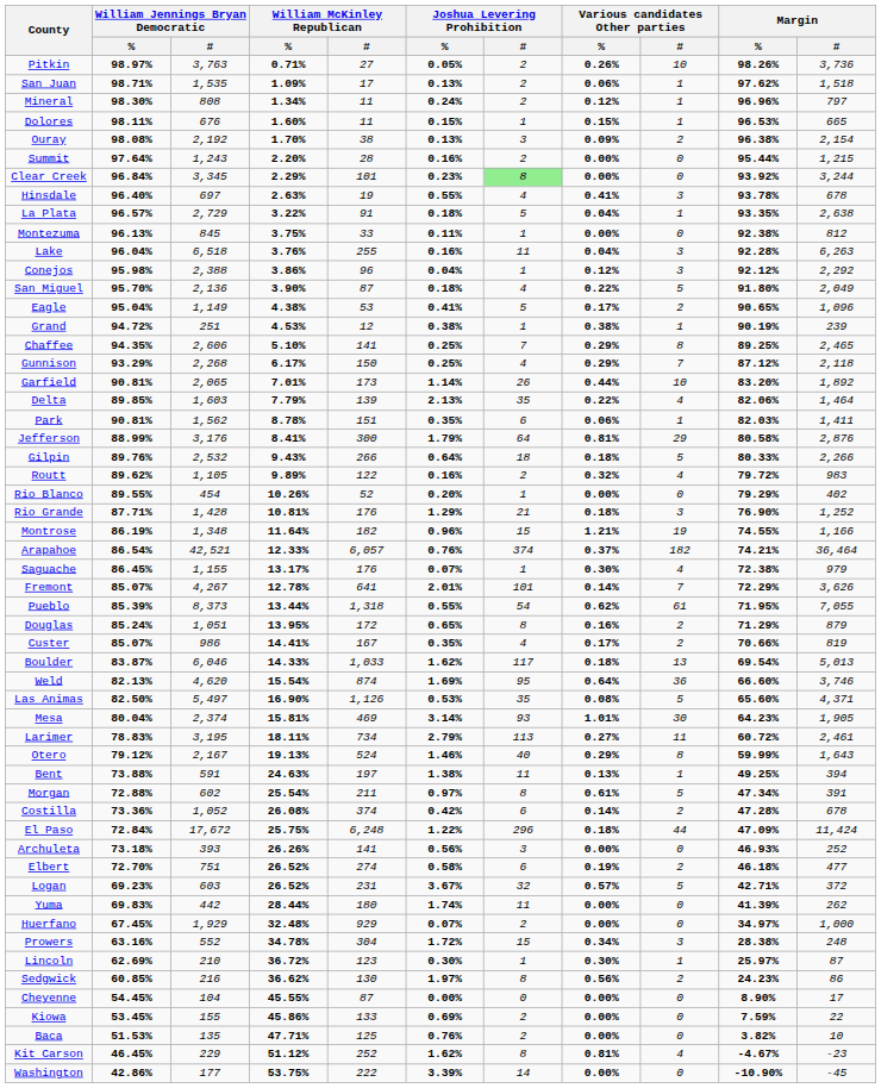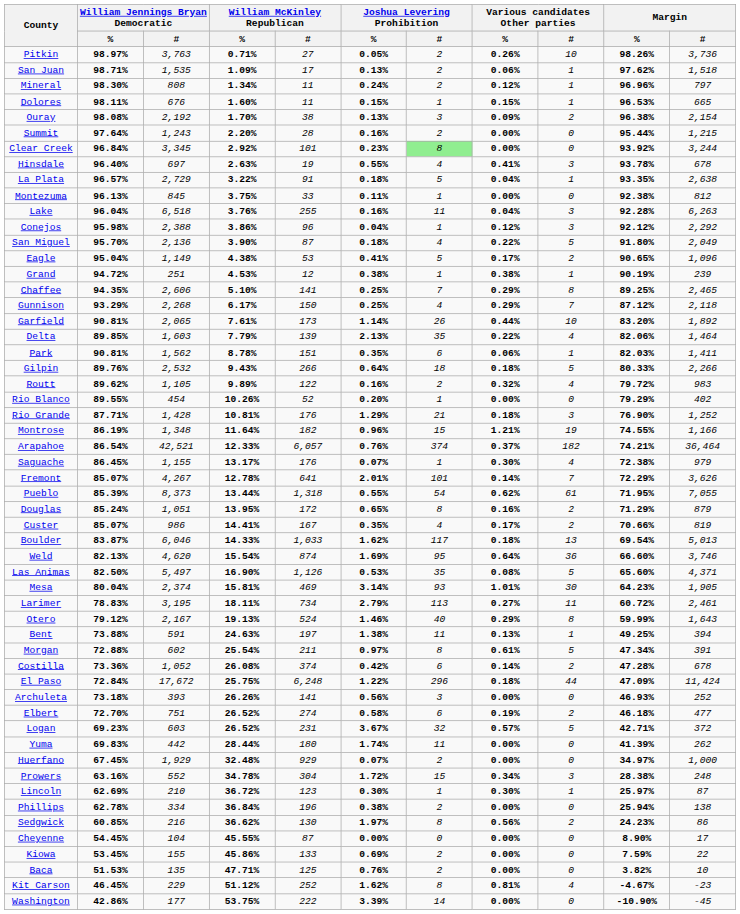 <table class="wikitable sortable" style="text-align:center">
 <tr>
 <th style="text-align:center;" rowspan="2">County</th>
 <th style="text-align:center;" colspan="2"><a href='#'>William Jennings Bryan</a><br>Democratic</th>
 <th style="text-align:center;" colspan="2"><a href='#'>William McKinley</a><br>Republican</th>
 <th style="text-align:center;" colspan="2"><a href='#'>Joshua Levering</a><br>Prohibition</th>
 <th style="text-align:center;" colspan="2">Various candidates<br>Other parties</th>
 <th style="text-align:center;" colspan="2">Margin</th>
 </tr>
 <tr bgcolor="lightgrey">
 <th style="width:9%;" data-sort-type="number">%</th>
 <th style="width:9%;" data-sort-type="number">#</th>
 <th style="width:9%;" data-sort-type="number">%</th>
 <th style="width:9%;" data-sort-type="number">#</th>
 <th style="width:9%;" data-sort-type="number">%</th>
 <th style="width:9%;" data-sort-type="number">#</th>
 <th style="width:9%;" data-sort-type="number">%</th>
 <th style="width:9%;" data-sort-type="number">#</th>
 <th style="width:9%;" data-sort-type="number">%</th>
 <th style="width:9%;" data-sort-type="number">#</th>
 </tr>
 <tr>
 <td><a href='#'>Pitkin</a></td>
 <td><strong>98.97%</strong></td>
 <td><em>3,763</em></td>
 <td><strong>0.71%</strong></td>
 <td><em>27</em></td>
 <td><strong>0.05%</strong></td>
 <td><em>2</em></td>
 <td><strong>0.26%</strong></td>
 <td><em>10</em></td>
 <td><strong>98.26%</strong></td>
 <td><em>3,736</em></td>
 </tr>
 <tr>
 <td><a href='#'>San Juan</a></td>
 <td><strong>98.71%</strong></td>
 <td><em>1,535</em></td>
 <td><strong>1.09%</strong></td>
 <td><em>17</em></td>
 <td><strong>0.13%</strong></td>
 <td><em>2</em></td>
 <td><strong>0.06%</strong></td>
 <td><em>1</em></td>
 <td><strong>97.62%</strong></td>
 <td><em>1,518</em></td>
 </tr>
 <tr>
 <td><a href='#'>Mineral</a></td>
 <td><strong>98.30%</strong></td>
 <td><em>808</em></td>
 <td><strong>1.34%</strong></td>
 <td><em>11</em></td>
 <td><strong>0.24%</strong></td>
 <td><em>2</em></td>
 <td><strong>0.12%</strong></td>
 <td><em>1</em></td>
 <td><strong>96.96%</strong></td>
 <td><em>797</em></td>
 </tr>
 <tr>
 <td><a href='#'>Dolores</a></td>
 <td><strong>98.11%</strong></td>
 <td><em>676</em></td>
 <td><strong>1.60%</strong></td>
 <td><em>11</em></td>
 <td><strong>0.15%</strong></td>
 <td><em>1</em></td>
 <td><strong>0.15%</strong></td>
 <td><em>1</em></td>
 <td><strong>96.53%</strong></td>
 <td><em>665</em></td>
 </tr>
 <tr>
 <td><a href='#'>Ouray</a></td>
 <td><strong>98.08%</strong></td>
 <td><em>2,192</em></td>
 <td><strong>1.70%</strong></td>
 <td><em>38</em></td>
 <td><strong>0.13%</strong></td>
 <td><em>3</em></td>
 <td><strong>0.09%</strong></td>
 <td><em>2</em></td>
 <td><strong>96.38%</strong></td>
 <td><em>2,154</em></td>
 </tr>
 <tr>
 <td><a href='#'>Summit</a></td>
 <td><strong>97.64%</strong></td>
 <td><em>1,243</em></td>
 <td><strong>2.20%</strong></td>
 <td><em>28</em></td>
 <td><strong>0.16%</strong></td>
 <td><em>2</em></td>
 <td><strong>0.00%</strong></td>
 <td><em>0</em></td>
 <td><strong>95.44%</strong></td>
 <td><em>1,215</em></td>
 </tr>
 <tr>
 <td><a href='#'>Clear Creek</a></td>
 <td><strong>96.84%</strong></td>
 <td><em>3,345</em></td>
-<td><strong>2.29%</strong></td>
+<td><strong>2.92%</strong></td>
 <td><em>101</em></td>
 <td><strong>0.23%</strong></td>
 <td style="background: lightgreen;"><em>8</em></td>
 <td><strong>0.00%</strong></td>
 <td><em>0</em></td>
 <td><strong>93.92%</strong></td>
 <td><em>3,244</em></td>
 </tr>
 <tr>
 <td><a href='#'>Hinsdale</a></td>
 <td><strong>96.40%</strong></td>
 <td><em>697</em></td>
 <td><strong>2.63%</strong></td>
 <td><em>19</em></td>
 <td><strong>0.55%</strong></td>
 <td><em>4</em></td>
 <td><strong>0.41%</strong></td>
 <td><em>3</em></td>
 <td><strong>93.78%</strong></td>
 <td><em>678</em></td>
 </tr>
 <tr>
 <td><a href='#'>La Plata</a></td>
 <td><strong>96.57%</strong></td>
 <td><em>2,729</em></td>
 <td><strong>3.22%</strong></td>
 <td><em>91</em></td>
 <td><strong>0.18%</strong></td>
 <td><em>5</em></td>
 <td><strong>0.04%</strong></td>
 <td><em>1</em></td>
 <td><strong>93.35%</strong></td>
 <td><em>2,638</em></td>
 </tr>
 <tr>
 <td><a href='#'>Montezuma</a></td>
 <td><strong>96.13%</strong></td>
 <td><em>845</em></td>
 <td><strong>3.75%</strong></td>
 <td><em>33</em></td>
 <td><strong>0.11%</strong></td>
 <td><em>1</em></td>
 <td><strong>0.00%</strong></td>
 <td><em>0</em></td>
 <td><strong>92.38%</strong></td>
 <td><em>812</em></td>
 </tr>
 <tr>
 <td><a href='#'>Lake</a></td>
 <td><strong>96.04%</strong></td>
 <td><em>6,518</em></td>
 <td><strong>3.76%</strong></td>
 <td><em>255</em></td>
 <td><strong>0.16%</strong></td>
 <td><em>11</em></td>
 <td><strong>0.04%</strong></td>
 <td><em>3</em></td>
 <td><strong>92.28%</strong></td>
 <td><em>6,263</em></td>
 </tr>
 <tr>
 <td><a href='#'>Conejos</a></td>
 <td><strong>95.98%</strong></td>
 <td><em>2,388</em></td>
 <td><strong>3.86%</strong></td>
 <td><em>96</em></td>
 <td><strong>0.04%</strong></td>
 <td><em>1</em></td>
 <td><strong>0.12%</strong></td>
 <td><em>3</em></td>
 <td><strong>92.12%</strong></td>
 <td><em>2,292</em></td>
 </tr>
 <tr>
 <td><a href='#'>San Miguel</a></td>
 <td><strong>95.70%</strong></td>
 <td><em>2,136</em></td>
 <td><strong>3.90%</strong></td>
 <td><em>87</em></td>
 <td><strong>0.18%</strong></td>
 <td><em>4</em></td>
 <td><strong>0.22%</strong></td>
 <td><em>5</em></td>
 <td><strong>91.80%</strong></td>
 <td><em>2,049</em></td>
 </tr>
 <tr>
 <td><a href='#'>Eagle</a></td>
 <td><strong>95.04%</strong></td>
 <td><em>1,149</em></td>
 <td><strong>4.38%</strong></td>
 <td><em>53</em></td>
 <td><strong>0.41%</strong></td>
 <td><em>5</em></td>
 <td><strong>0.17%</strong></td>
 <td><em>2</em></td>
 <td><strong>90.65%</strong></td>
 <td><em>1,096</em></td>
 </tr>
 <tr>
 <td><a href='#'>Grand</a></td>
 <td><strong>94.72%</strong></td>
 <td><em>251</em></td>
 <td><strong>4.53%</strong></td>
 <td><em>12</em></td>
 <td><strong>0.38%</strong></td>
 <td><em>1</em></td>
 <td><strong>0.38%</strong></td>
 <td><em>1</em></td>
 <td><strong>90.19%</strong></td>
 <td><em>239</em></td>
 </tr>
 <tr>
 <td><a href='#'>Chaffee</a></td>
 <td><strong>94.35%</strong></td>
 <td><em>2,606</em></td>
 <td><strong>5.10%</strong></td>
 <td><em>141</em></td>
 <td><strong>0.25%</strong></td>
 <td><em>7</em></td>
 <td><strong>0.29%</strong></td>
 <td><em>8</em></td>
 <td><strong>89.25%</strong></td>
 <td><em>2,465</em></td>
 </tr>
 <tr>
 <td><a href='#'>Gunnison</a></td>
 <td><strong>93.29%</strong></td>
 <td><em>2,268</em></td>
 <td><strong>6.17%</strong></td>
 <td><em>150</em></td>
 <td><strong>0.25%</strong></td>
 <td><em>4</em></td>
 <td><strong>0.29%</strong></td>
 <td><em>7</em></td>
 <td><strong>87.12%</strong></td>
 <td><em>2,118</em></td>
 </tr>
 <tr>
 <td><a href='#'>Garfield</a></td>
 <td><strong>90.81%</strong></td>
 <td><em>2,065</em></td>
-<td><strong>7.01%</strong></td>
+<td><strong>7.61%</strong></td>
 <td><em>173</em></td>
 <td><strong>1.14%</strong></td>
 <td><em>26</em></td>
 <td><strong>0.44%</strong></td>
 <td><em>10</em></td>
 <td><strong>83.20%</strong></td>
 <td><em>1,892</em></td>
 </tr>
 <tr>
 <td><a href='#'>Delta</a></td>
 <td><strong>89.85%</strong></td>
 <td><em>1,603</em></td>
 <td><strong>7.79%</strong></td>
 <td><em>139</em></td>
 <td><strong>2.13%</strong></td>
 <td><em>35</em></td>
 <td><strong>0.22%</strong></td>
 <td><em>4</em></td>
 <td><strong>82.06%</strong></td>
 <td><em>1,464</em></td>
 </tr>
 <tr>
 <td><a href='#'>Park</a></td>
 <td><strong>90.81%</strong></td>
 <td><em>1,562</em></td>
 <td><strong>8.78%</strong></td>
 <td><em>151</em></td>
 <td><strong>0.35%</strong></td>
 <td><em>6</em></td>
 <td><strong>0.06%</strong></td>
 <td><em>1</em></td>
 <td><strong>82.03%</strong></td>
 <td><em>1,411</em></td>
-</tr>
-<tr>
-<td><a href='#'>Jefferson</a></td>
-<td><strong>88.99%</strong></td>
-<td><em>3,176</em></td>
-<td><strong>8.41%</strong></td>
-<td><em>300</em></td>
-<td><strong>1.79%</strong></td>
-<td><em>64</em></td>
-<td><strong>0.81%</strong></td>
-<td><em>29</em></td>
-<td><strong>80.58%</strong></td>
-<td><em>2,876</em></td>
 </tr>
 <tr>
 <td><a href='#'>Gilpin</a></td>
 <td><strong>89.76%</strong></td>
 <td><em>2,532</em></td>
 <td><strong>9.43%</strong></td>
 <td><em>266</em></td>
 <td><strong>0.64%</strong></td>
 <td><em>18</em></td>
 <td><strong>0.18%</strong></td>
 <td><em>5</em></td>
 <td><strong>80.33%</strong></td>
 <td><em>2,266</em></td>
 </tr>
 <tr>
 <td><a href='#'>Routt</a></td>
 <td><strong>89.62%</strong></td>
 <td><em>1,105</em></td>
 <td><strong>9.89%</strong></td>
 <td><em>122</em></td>
 <td><strong>0.16%</strong></td>
 <td><em>2</em></td>
 <td><strong>0.32%</strong></td>
 <td><em>4</em></td>
 <td><strong>79.72%</strong></td>
 <td><em>983</em></td>
 </tr>
 <tr>
 <td><a href='#'>Rio Blanco</a></td>
 <td><strong>89.55%</strong></td>
 <td><em>454</em></td>
 <td><strong>10.26%</strong></td>
 <td><em>52</em></td>
 <td><strong>0.20%</strong></td>
 <td><em>1</em></td>
 <td><strong>0.00%</strong></td>
 <td><em>0</em></td>
 <td><strong>79.29%</strong></td>
 <td><em>402</em></td>
 </tr>
 <tr>
 <td><a href='#'>Rio Grande</a></td>
 <td><strong>87.71%</strong></td>
 <td><em>1,428</em></td>
 <td><strong>10.81%</strong></td>
 <td><em>176</em></td>
 <td><strong>1.29%</strong></td>
 <td><em>21</em></td>
 <td><strong>0.18%</strong></td>
 <td><em>3</em></td>
 <td><strong>76.90%</strong></td>
 <td><em>1,252</em></td>
 </tr>
 <tr>
 <td><a href='#'>Montrose</a></td>
 <td><strong>86.19%</strong></td>
 <td><em>1,348</em></td>
 <td><strong>11.64%</strong></td>
 <td><em>182</em></td>
 <td><strong>0.96%</strong></td>
 <td><em>15</em></td>
 <td><strong>1.21%</strong></td>
 <td><em>19</em></td>
 <td><strong>74.55%</strong></td>
 <td><em>1,166</em></td>
 </tr>
 <tr>
 <td><a href='#'>Arapahoe</a></td>
 <td><strong>86.54%</strong></td>
 <td><em>42,521</em></td>
 <td><strong>12.33%</strong></td>
 <td><em>6,057</em></td>
 <td><strong>0.76%</strong></td>
 <td><em>374</em></td>
 <td><strong>0.37%</strong></td>
 <td><em>182</em></td>
 <td><strong>74.21%</strong></td>
 <td><em>36,464</em></td>
 </tr>
 <tr>
 <td><a href='#'>Saguache</a></td>
 <td><strong>86.45%</strong></td>
 <td><em>1,155</em></td>
 <td><strong>13.17%</strong></td>
 <td><em>176</em></td>
 <td><strong>0.07%</strong></td>
 <td><em>1</em></td>
 <td><strong>0.30%</strong></td>
 <td><em>4</em></td>
 <td><strong>72.38%</strong></td>
 <td><em>979</em></td>
 </tr>
 <tr>
 <td><a href='#'>Fremont</a></td>
 <td><strong>85.07%</strong></td>
 <td><em>4,267</em></td>
 <td><strong>12.78%</strong></td>
 <td><em>641</em></td>
 <td><strong>2.01%</strong></td>
 <td><em>101</em></td>
 <td><strong>0.14%</strong></td>
 <td><em>7</em></td>
 <td><strong>72.29%</strong></td>
 <td><em>3,626</em></td>
 </tr>
 <tr>
 <td><a href='#'>Pueblo</a></td>
 <td><strong>85.39%</strong></td>
 <td><em>8,373</em></td>
 <td><strong>13.44%</strong></td>
 <td><em>1,318</em></td>
 <td><strong>0.55%</strong></td>
 <td><em>54</em></td>
 <td><strong>0.62%</strong></td>
 <td><em>61</em></td>
 <td><strong>71.95%</strong></td>
 <td><em>7,055</em></td>
 </tr>
 <tr>
 <td><a href='#'>Douglas</a></td>
 <td><strong>85.24%</strong></td>
 <td><em>1,051</em></td>
 <td><strong>13.95%</strong></td>
 <td><em>172</em></td>
 <td><strong>0.65%</strong></td>
 <td><em>8</em></td>
 <td><strong>0.16%</strong></td>
 <td><em>2</em></td>
 <td><strong>71.29%</strong></td>
 <td><em>879</em></td>
 </tr>
 <tr>
 <td><a href='#'>Custer</a></td>
 <td><strong>85.07%</strong></td>
 <td><em>986</em></td>
 <td><strong>14.41%</strong></td>
 <td><em>167</em></td>
 <td><strong>0.35%</strong></td>
 <td><em>4</em></td>
 <td><strong>0.17%</strong></td>
 <td><em>2</em></td>
 <td><strong>70.66%</strong></td>
 <td><em>819</em></td>
 </tr>
 <tr>
 <td><a href='#'>Boulder</a></td>
 <td><strong>83.87%</strong></td>
 <td><em>6,046</em></td>
 <td><strong>14.33%</strong></td>
 <td><em>1,033</em></td>
 <td><strong>1.62%</strong></td>
 <td><em>117</em></td>
 <td><strong>0.18%</strong></td>
 <td><em>13</em></td>
 <td><strong>69.54%</strong></td>
 <td><em>5,013</em></td>
 </tr>
 <tr>
 <td><a href='#'>Weld</a></td>
 <td><strong>82.13%</strong></td>
 <td><em>4,620</em></td>
 <td><strong>15.54%</strong></td>
 <td><em>874</em></td>
 <td><strong>1.69%</strong></td>
 <td><em>95</em></td>
 <td><strong>0.64%</strong></td>
 <td><em>36</em></td>
 <td><strong>66.60%</strong></td>
 <td><em>3,746</em></td>
 </tr>
 <tr>
 <td><a href='#'>Las Animas</a></td>
 <td><strong>82.50%</strong></td>
 <td><em>5,497</em></td>
 <td><strong>16.90%</strong></td>
 <td><em>1,126</em></td>
 <td><strong>0.53%</strong></td>
 <td><em>35</em></td>
 <td><strong>0.08%</strong></td>
 <td><em>5</em></td>
 <td><strong>65.60%</strong></td>
 <td><em>4,371</em></td>
 </tr>
 <tr>
 <td><a href='#'>Mesa</a></td>
 <td><strong>80.04%</strong></td>
 <td><em>2,374</em></td>
 <td><strong>15.81%</strong></td>
 <td><em>469</em></td>
 <td><strong>3.14%</strong></td>
 <td><em>93</em></td>
 <td><strong>1.01%</strong></td>
 <td><em>30</em></td>
 <td><strong>64.23%</strong></td>
 <td><em>1,905</em></td>
 </tr>
 <tr>
 <td><a href='#'>Larimer</a></td>
 <td><strong>78.83%</strong></td>
 <td><em>3,195</em></td>
 <td><strong>18.11%</strong></td>
 <td><em>734</em></td>
 <td><strong>2.79%</strong></td>
 <td><em>113</em></td>
 <td><strong>0.27%</strong></td>
 <td><em>11</em></td>
 <td><strong>60.72%</strong></td>
 <td><em>2,461</em></td>
 </tr>
 <tr>
 <td><a href='#'>Otero</a></td>
 <td><strong>79.12%</strong></td>
 <td><em>2,167</em></td>
 <td><strong>19.13%</strong></td>
 <td><em>524</em></td>
 <td><strong>1.46%</strong></td>
 <td><em>40</em></td>
 <td><strong>0.29%</strong></td>
 <td><em>8</em></td>
 <td><strong>59.99%</strong></td>
 <td><em>1,643</em></td>
 </tr>
 <tr>
 <td><a href='#'>Bent</a></td>
 <td><strong>73.88%</strong></td>
 <td><em>591</em></td>
 <td><strong>24.63%</strong></td>
 <td><em>197</em></td>
 <td><strong>1.38%</strong></td>
 <td><em>11</em></td>
 <td><strong>0.13%</strong></td>
 <td><em>1</em></td>
 <td><strong>49.25%</strong></td>
 <td><em>394</em></td>
 </tr>
 <tr>
 <td><a href='#'>Morgan</a></td>
 <td><strong>72.88%</strong></td>
 <td><em>602</em></td>
 <td><strong>25.54%</strong></td>
 <td><em>211</em></td>
 <td><strong>0.97%</strong></td>
 <td><em>8</em></td>
 <td><strong>0.61%</strong></td>
 <td><em>5</em></td>
 <td><strong>47.34%</strong></td>
 <td><em>391</em></td>
 </tr>
 <tr>
 <td><a href='#'>Costilla</a></td>
 <td><strong>73.36%</strong></td>
 <td><em>1,052</em></td>
 <td><strong>26.08%</strong></td>
 <td><em>374</em></td>
 <td><strong>0.42%</strong></td>
 <td><em>6</em></td>
 <td><strong>0.14%</strong></td>
 <td><em>2</em></td>
 <td><strong>47.28%</strong></td>
 <td><em>678</em></td>
 </tr>
 <tr>
 <td><a href='#'>El Paso</a></td>
 <td><strong>72.84%</strong></td>
 <td><em>17,672</em></td>
 <td><strong>25.75%</strong></td>
 <td><em>6,248</em></td>
 <td><strong>1.22%</strong></td>
 <td><em>296</em></td>
 <td><strong>0.18%</strong></td>
 <td><em>44</em></td>
 <td><strong>47.09%</strong></td>
 <td><em>11,424</em></td>
 </tr>
 <tr>
 <td><a href='#'>Archuleta</a></td>
 <td><strong>73.18%</strong></td>
 <td><em>393</em></td>
 <td><strong>26.26%</strong></td>
 <td><em>141</em></td>
 <td><strong>0.56%</strong></td>
 <td><em>3</em></td>
 <td><strong>0.00%</strong></td>
 <td><em>0</em></td>
 <td><strong>46.93%</strong></td>
 <td><em>252</em></td>
 </tr>
 <tr>
 <td><a href='#'>Elbert</a></td>
 <td><strong>72.70%</strong></td>
 <td><em>751</em></td>
 <td><strong>26.52%</strong></td>
 <td><em>274</em></td>
 <td><strong>0.58%</strong></td>
 <td><em>6</em></td>
 <td><strong>0.19%</strong></td>
 <td><em>2</em></td>
 <td><strong>46.18%</strong></td>
 <td><em>477</em></td>
 </tr>
 <tr>
 <td><a href='#'>Logan</a></td>
 <td><strong>69.23%</strong></td>
 <td><em>603</em></td>
 <td><strong>26.52%</strong></td>
 <td><em>231</em></td>
 <td><strong>3.67%</strong></td>
 <td><em>32</em></td>
 <td><strong>0.57%</strong></td>
 <td><em>5</em></td>
 <td><strong>42.71%</strong></td>
 <td><em>372</em></td>
 </tr>
 <tr>
 <td><a href='#'>Yuma</a></td>
 <td><strong>69.83%</strong></td>
 <td><em>442</em></td>
 <td><strong>28.44%</strong></td>
 <td><em>180</em></td>
 <td><strong>1.74%</strong></td>
 <td><em>11</em></td>
 <td><strong>0.00%</strong></td>
 <td><em>0</em></td>
 <td><strong>41.39%</strong></td>
 <td><em>262</em></td>
 </tr>
 <tr>
 <td><a href='#'>Huerfano</a></td>
 <td><strong>67.45%</strong></td>
 <td><em>1,929</em></td>
 <td><strong>32.48%</strong></td>
 <td><em>929</em></td>
 <td><strong>0.07%</strong></td>
 <td><em>2</em></td>
 <td><strong>0.00%</strong></td>
 <td><em>0</em></td>
 <td><strong>34.97%</strong></td>
 <td><em>1,000</em></td>
 </tr>
 <tr>
 <td><a href='#'>Prowers</a></td>
 <td><strong>63.16%</strong></td>
 <td><em>552</em></td>
 <td><strong>34.78%</strong></td>
 <td><em>304</em></td>
 <td><strong>1.72%</strong></td>
 <td><em>15</em></td>
 <td><strong>0.34%</strong></td>
 <td><em>3</em></td>
 <td><strong>28.38%</strong></td>
 <td><em>248</em></td>
 </tr>
 <tr>
 <td><a href='#'>Lincoln</a></td>
 <td><strong>62.69%</strong></td>
 <td><em>210</em></td>
 <td><strong>36.72%</strong></td>
 <td><em>123</em></td>
 <td><strong>0.30%</strong></td>
 <td><em>1</em></td>
 <td><strong>0.30%</strong></td>
 <td><em>1</em></td>
 <td><strong>25.97%</strong></td>
 <td><em>87</em></td>
 </tr>
 <tr>
+<td><a href='#'>Phillips</a></td>
+<td><strong>62.78%</strong></td>
+<td><em>334</em></td>
+<td><strong>36.84%</strong></td>
+<td><em>196</em></td>
+<td><strong>0.38%</strong></td>
+<td><em>2</em></td>
+<td><strong>0.00%</strong></td>
+<td><em>0</em></td>
+<td><strong>25.94%</strong></td>
+<td><em>138</em></td>
+</tr>
+<tr>
 <td><a href='#'>Sedgwick</a></td>
 <td><strong>60.85%</strong></td>
 <td><em>216</em></td>
 <td><strong>36.62%</strong></td>
 <td><em>130</em></td>
 <td><strong>1.97%</strong></td>
 <td><em>8</em></td>
 <td><strong>0.56%</strong></td>
 <td><em>2</em></td>
 <td><strong>24.23%</strong></td>
 <td><em>86</em></td>
 </tr>
 <tr>
 <td><a href='#'>Cheyenne</a></td>
 <td><strong>54.45%</strong></td>
 <td><em>104</em></td>
 <td><strong>45.55%</strong></td>
 <td><em>87</em></td>
 <td><strong>0.00%</strong></td>
 <td><em>0</em></td>
 <td><strong>0.00%</strong></td>
 <td><em>0</em></td>
 <td><strong>8.90%</strong></td>
 <td><em>17</em></td>
 </tr>
 <tr>
 <td><a href='#'>Kiowa</a></td>
 <td><strong>53.45%</strong></td>
 <td><em>155</em></td>
 <td><strong>45.86%</strong></td>
 <td><em>133</em></td>
 <td><strong>0.69%</strong></td>
 <td><em>2</em></td>
 <td><strong>0.00%</strong></td>
 <td><em>0</em></td>
 <td><strong>7.59%</strong></td>
 <td><em>22</em></td>
 </tr>
 <tr>
 <td><a href='#'>Baca</a></td>
 <td><strong>51.53%</strong></td>
 <td><em>135</em></td>
 <td><strong>47.71%</strong></td>
 <td><em>125</em></td>
 <td><strong>0.76%</strong></td>
 <td><em>2</em></td>
 <td><strong>0.00%</strong></td>
 <td><em>0</em></td>
 <td><strong>3.82%</strong></td>
 <td><em>10</em></td>
 </tr>
 <tr>
 <td><a href='#'>Kit Carson</a></td>
 <td><strong>46.45%</strong></td>
 <td><em>229</em></td>
 <td><strong>51.12%</strong></td>
 <td><em>252</em></td>
 <td><strong>1.62%</strong></td>
 <td><em>8</em></td>
 <td><strong>0.81%</strong></td>
 <td><em>4</em></td>
 <td><strong>-4.67%</strong></td>
 <td><em>-23</em></td>
 </tr>
 <tr>
 <td><a href='#'>Washington</a></td>
 <td><strong>42.86%</strong></td>
 <td><em>177</em></td>
 <td><strong>53.75%</strong></td>
 <td><em>222</em></td>
 <td><strong>3.39%</strong></td>
 <td><em>14</em></td>
 <td><strong>0.00%</strong></td>
 <td><em>0</em></td>
 <td><strong>-10.90%</strong></td>
 <td><em>-45</em></td>
 </tr>
 </table>
